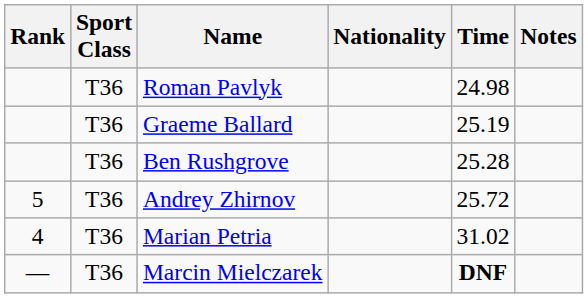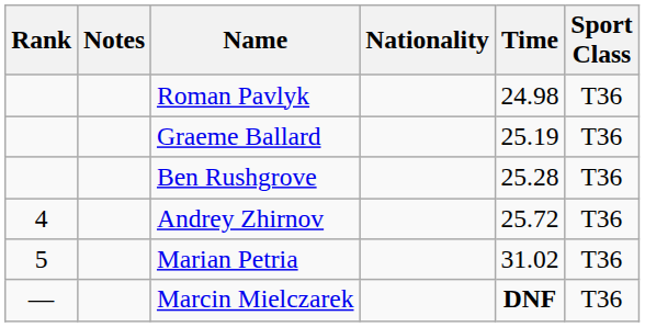 <table class="wikitable sortable" style="text-align:center">
 <tr>
 <th>Rank</th>
-<th>Sport<br>Class</th>
+<th>Notes</th>
 <th>Name</th>
 <th>Nationality</th>
 <th>Time</th>
-<th>Notes</th>
+<th>Sport<br>Class</th>
 </tr>
 <tr>
 <td></td>
-<td>T36</td>
+<td></td>
 <td align=left><a href='#'>Roman Pavlyk</a></td>
 <td align=left></td>
 <td>24.98</td>
-<td></td>
+<td>T36</td>
 </tr>
 <tr>
 <td></td>
-<td>T36</td>
+<td></td>
 <td align=left><a href='#'>Graeme Ballard</a></td>
 <td align=left></td>
 <td>25.19</td>
-<td></td>
+<td>T36</td>
 </tr>
 <tr>
 <td></td>
-<td>T36</td>
+<td></td>
 <td align=left><a href='#'>Ben Rushgrove</a></td>
 <td align=left></td>
 <td>25.28</td>
+<td>T36</td>
+</tr>
+<tr>
+<td>4</td>
 <td></td>
+<td align=left><a href='#'>Andrey Zhirnov</a></td>
+<td align=left></td>
+<td>25.72</td>
+<td>T36</td>
 </tr>
 <tr>
 <td>5</td>
-<td>T36</td>
-<td align=left><a href='#'>Andrey Zhirnov</a></td>
-<td align=left></td>
-<td>25.72</td>
 <td></td>
-</tr>
-<tr>
-<td>4</td>
-<td>T36</td>
 <td align=left><a href='#'>Marian Petria</a></td>
 <td align=left></td>
 <td>31.02</td>
-<td></td>
+<td>T36</td>
 </tr>
 <tr>
 <td>—</td>
-<td>T36</td>
+<td></td>
 <td align=left><a href='#'>Marcin Mielczarek</a></td>
 <td align=left></td>
 <td><strong>DNF</strong></td>
-<td></td>
+<td>T36</td>
 </tr>
 </table>
